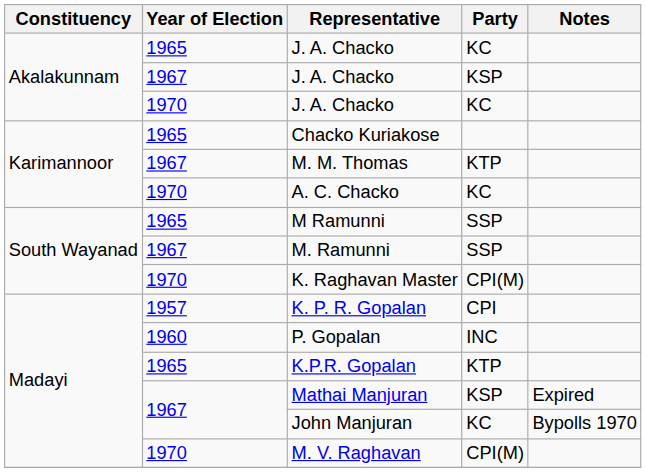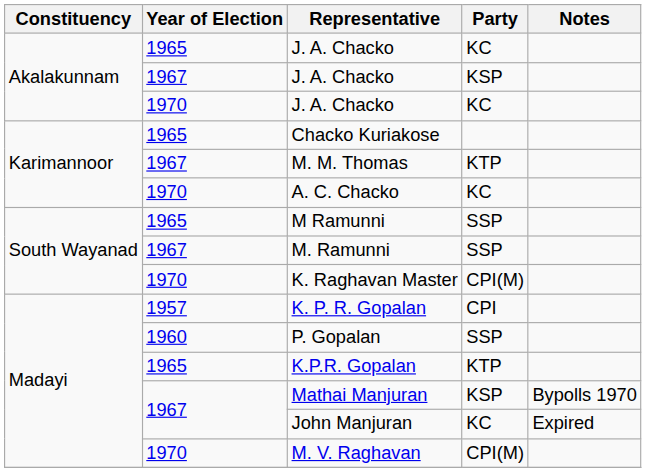 <table class="wikitable sortable">
 <tr>
 <th>Constituency</th>
 <th>Year of Election</th>
 <th>Representative</th>
 <th>Party</th>
 <th>Notes</th>
 </tr>
 <tr>
 <td rowspan="3">Akalakunnam</td>
 <td><a href='#'>1965</a></td>
 <td>J. A. Chacko</td>
 <td>KC</td>
 <td></td>
 </tr>
 <tr>
 <td><a href='#'>1967</a></td>
 <td>J. A. Chacko</td>
 <td>KSP</td>
 <td></td>
 </tr>
 <tr>
 <td><a href='#'>1970</a></td>
 <td>J. A. Chacko</td>
 <td>KC</td>
 <td></td>
 </tr>
 <tr>
 <td rowspan="3">Karimannoor</td>
 <td><a href='#'>1965</a></td>
 <td>Chacko Kuriakose</td>
 <td></td>
 <td></td>
 </tr>
 <tr>
 <td><a href='#'>1967</a></td>
 <td>M. M. Thomas</td>
 <td>KTP</td>
 <td></td>
 </tr>
 <tr>
 <td><a href='#'>1970</a></td>
 <td>A. C. Chacko</td>
 <td>KC</td>
 <td></td>
 </tr>
 <tr>
 <td rowspan="3">South Wayanad</td>
 <td><a href='#'>1965</a></td>
 <td>M Ramunni</td>
 <td>SSP</td>
 <td></td>
 </tr>
 <tr>
 <td><a href='#'>1967</a></td>
 <td>M. Ramunni</td>
 <td>SSP</td>
 <td></td>
 </tr>
 <tr>
 <td><a href='#'>1970</a></td>
 <td>K. Raghavan Master</td>
 <td>CPI(M)</td>
 <td></td>
 </tr>
 <tr>
 <td rowspan="6">Madayi</td>
 <td><a href='#'>1957</a></td>
 <td><a href='#'>K. P. R. Gopalan</a></td>
 <td>CPI</td>
 <td></td>
 </tr>
 <tr>
 <td><a href='#'>1960</a></td>
 <td>P. Gopalan</td>
-<td>INC</td>
+<td>SSP</td>
 <td></td>
 </tr>
 <tr>
 <td><a href='#'>1965</a></td>
 <td><a href='#'>K.P.R. Gopalan</a></td>
 <td>KTP</td>
 <td></td>
 </tr>
 <tr>
 <td rowspan="2"><a href='#'>1967</a></td>
 <td><a href='#'>Mathai Manjuran</a></td>
 <td>KSP</td>
-<td>Expired</td>
+<td>Bypolls 1970</td>
 </tr>
 <tr>
 <td>John Manjuran</td>
 <td>KC</td>
-<td>Bypolls 1970</td>
+<td>Expired</td>
 </tr>
 <tr>
 <td><a href='#'>1970</a></td>
 <td><a href='#'>M. V. Raghavan</a></td>
 <td>CPI(M)</td>
 <td></td>
 </tr>
 <tr>
 </tr>
 </table>
